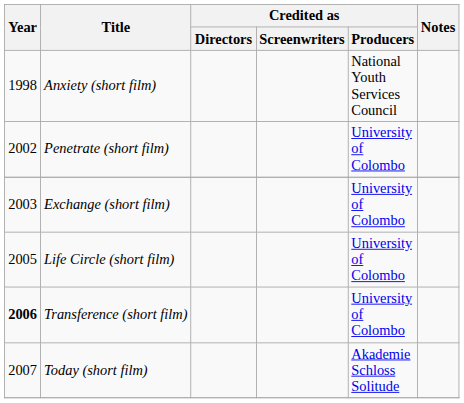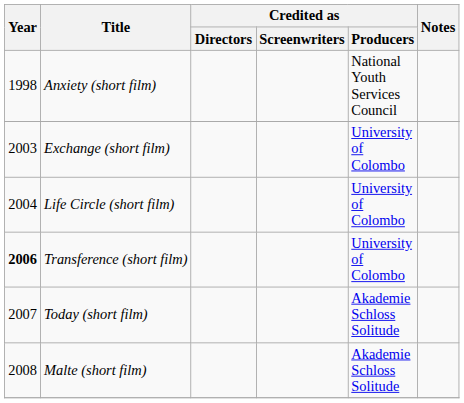 <table class="wikitable sortable">
 <tr>
 <th rowspan=2 width="33">Year</th>
 <th rowspan=2>Title</th>
 <th colspan=3>Credited as</th>
 <th rowspan=2>Notes</th>
 </tr>
 <tr>
 <th width=65>Directors</th>
 <th width=65>Screenwriters</th>
 <th width=65>Producers</th>
 </tr>
 <tr>
 <td align="center">1998</td>
 <td align="left"><em>Anxiety (short film)</em></td>
 <td></td>
 <td></td>
 <td>National Youth Services Council</td>
 <td></td>
 </tr>
 <tr>
-<td align="center">2002</td>
-<td align="left"><em>Penetrate (short film)</em></td>
-<td></td>
-<td></td>
-<td><a href='#'>University of Colombo</a></td>
-<td></td>
-</tr>
-<tr>
 </tr>
 <tr>
 <td align="center">2003</td>
 <td align="left"><em>Exchange (short film)</em></td>
 <td></td>
 <td></td>
 <td><a href='#'>University of Colombo</a></td>
 <td></td>
 </tr>
 <tr>
-<td align="center">2005</td>
+<td align="center">2004</td>
 <td align="left"><em>Life Circle (short film)</em></td>
 <td></td>
 <td></td>
 <td><a href='#'>University of Colombo</a></td>
 <td></td>
 </tr>
 <tr>
 <td align="center"><strong>2006</strong></td>
 <td align="left"><em>Transference (short film)</em></td>
 <td></td>
 <td></td>
 <td><a href='#'>University of Colombo</a></td>
 <td></td>
 </tr>
 <tr>
 <td align="center">2007</td>
 <td align="left"><em>Today (short film)</em></td>
 <td></td>
 <td></td>
 <td><a href='#'>Akademie Schloss Solitude</a></td>
 <td></td>
 </tr>
 <tr>
+<td align="center">2008</td>
+<td align="left"><em>Malte (short film)</em></td>
+<td></td>
+<td></td>
+<td><a href='#'>Akademie Schloss Solitude</a></td>
+<td></td>
+</tr>
+<tr>
 </tr>
 </table>
